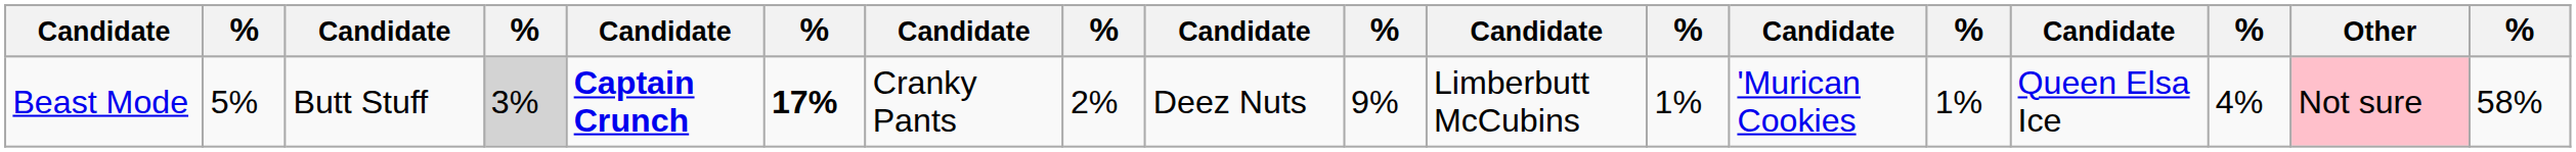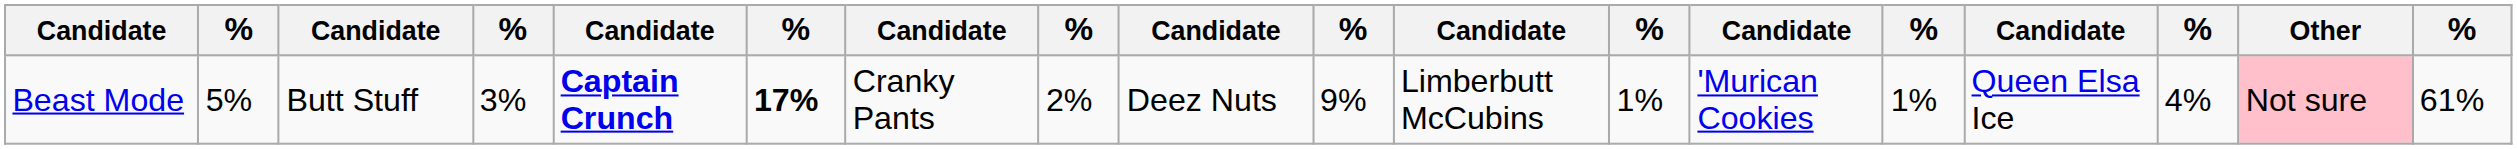 <table class="wikitable">
 <tr style="background:lightgrey;">
 <th style="width:5%;"><small>Candidate</small></th>
 <th style="width:2%;">%</th>
 <th style="width:5%;"><small>Candidate</small></th>
 <th style="width:2%;">%</th>
 <th style="width:5%;"><small>Candidate</small></th>
 <th style="width:2%;">%</th>
 <th style="width:5%;"><small>Candidate</small></th>
 <th style="width:2%;">%</th>
 <th style="width:5%;"><small>Candidate</small></th>
 <th style="width:2%;">%</th>
 <th style="width:5%;"><small>Candidate</small></th>
 <th style="width:2%;">%</th>
 <th style="width:5%;"><small>Candidate</small></th>
 <th style="width:2%;">%</th>
 <th style="width:5%;"><small>Candidate</small></th>
 <th style="width:2%;">%</th>
 <th style="width:5%;"><small>Other</small></th>
 <th style="width:2%;">%</th>
 </tr>
 <tr>
 <td><a href='#'>Beast Mode</a></td>
 <td>5%</td>
 <td>Butt Stuff</td>
-<td style="background: lightgrey;">3%</td>
+<td>3%</td>
 <td><strong><a href='#'>Captain Crunch</a></strong></td>
 <td><strong>17%</strong></td>
 <td>Cranky Pants</td>
 <td>2%</td>
 <td>Deez Nuts</td>
 <td>9%</td>
 <td>Limberbutt McCubins</td>
 <td>1%</td>
 <td><a href='#'>'Murican Cookies</a></td>
 <td>1%</td>
 <td><a href='#'>Queen Elsa</a> Ice</td>
 <td>4%</td>
 <td style="background: pink;">Not sure</td>
-<td>58%</td>
+<td>61%</td>
 </tr>
 </table>
